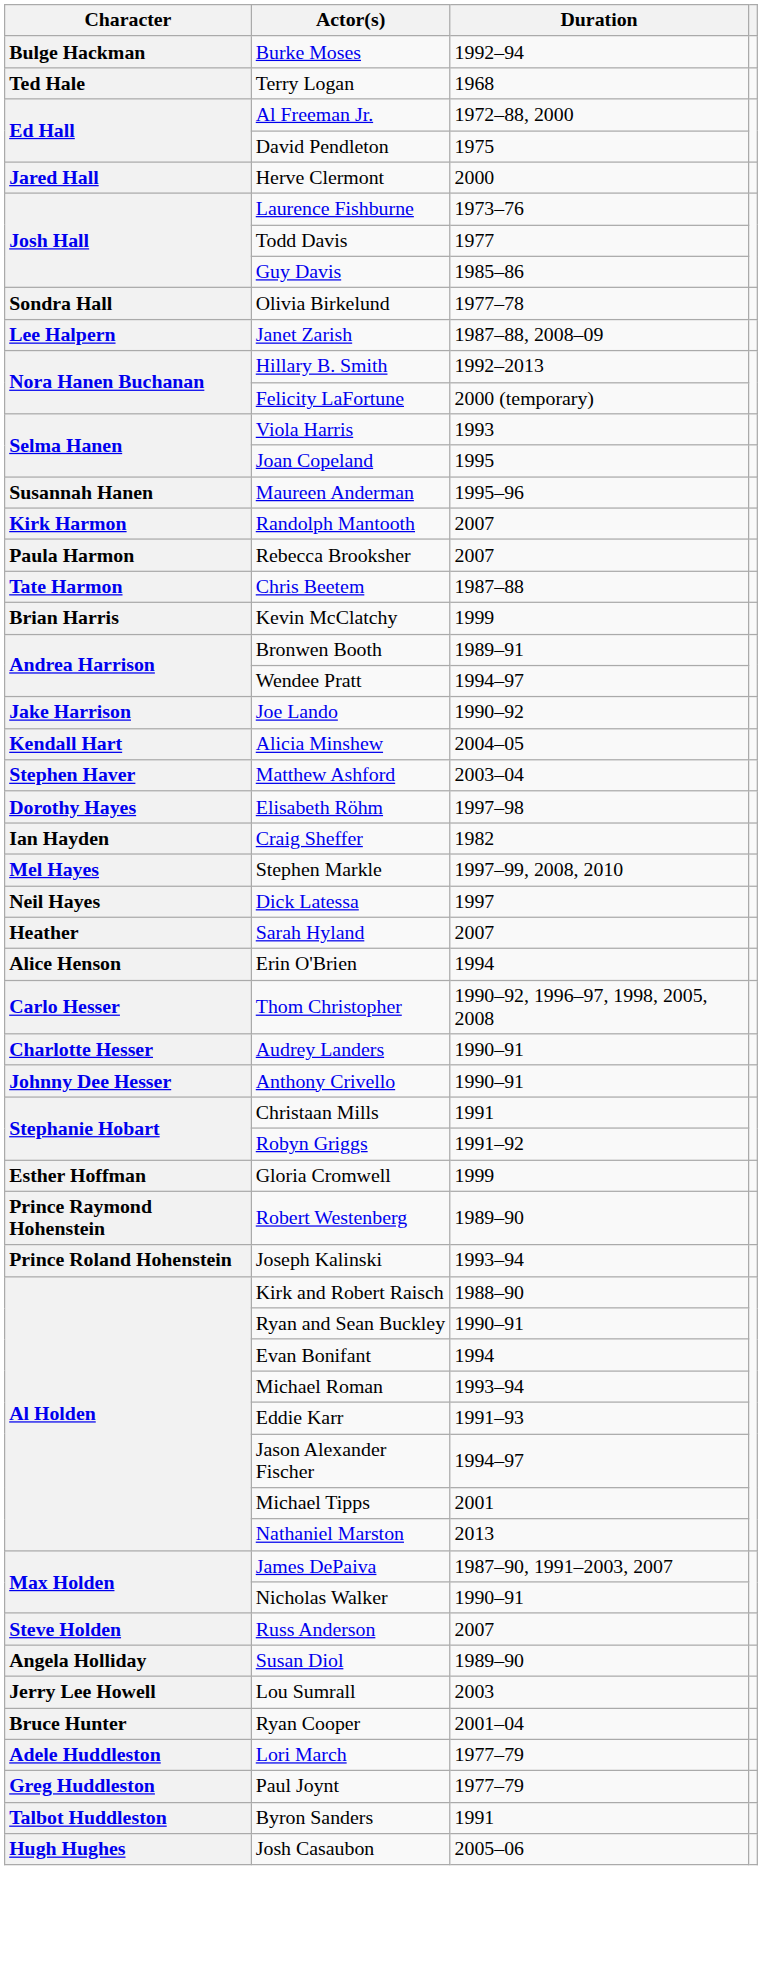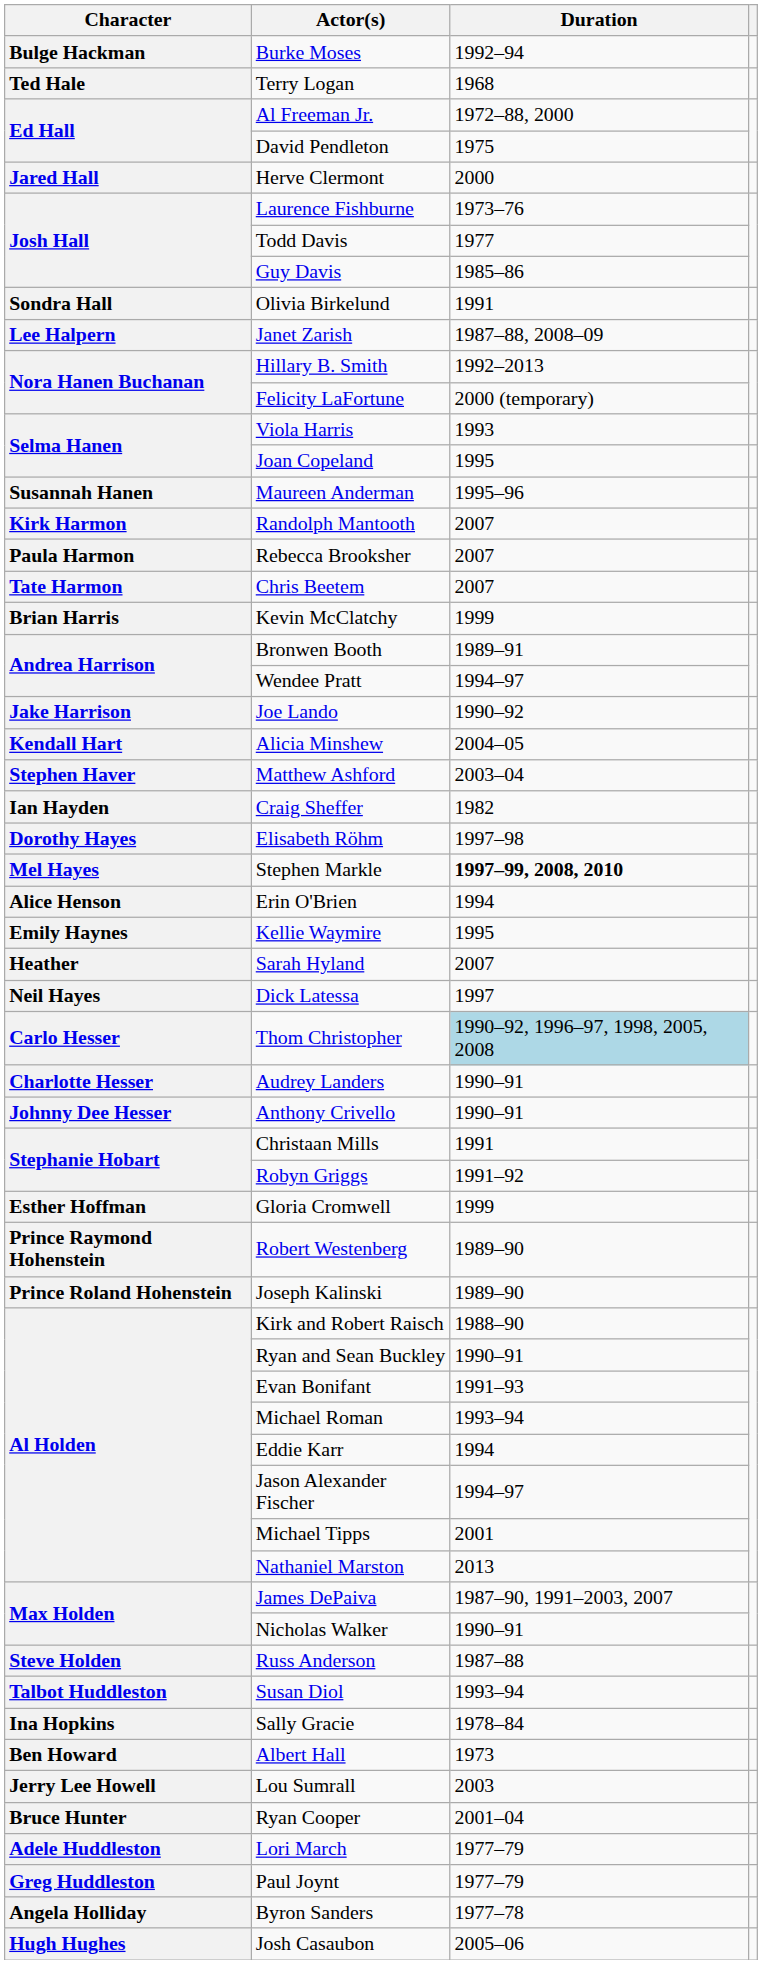 <table class="wikitable unsortable">
 <tr>
 <th scope=col>Character</th>
 <th scope=col>Actor(s)</th>
 <th scope=col>Duration</th>
 <th scope=col></th>
 </tr>
 <tr>
 <th scope=row style=text-align:left>Bulge Hackman</th>
 <td><a href='#'>Burke Moses</a></td>
 <td>1992–94</td>
 <td></td>
 </tr>
 <tr>
 <th scope=row style=text-align:left>Ted Hale</th>
 <td>Terry Logan</td>
 <td>1968</td>
 <td></td>
 </tr>
 <tr>
 <th scope=row style=text-align:left rowspan="2"><a href='#'>Ed Hall</a></th>
 <td><a href='#'>Al Freeman Jr.</a></td>
 <td>1972–88, 2000</td>
 <td rowspan="2"></td>
 </tr>
 <tr>
 <td>David Pendleton</td>
 <td>1975</td>
 </tr>
 <tr>
 <th scope=row style=text-align:left><a href='#'>Jared Hall</a></th>
 <td>Herve Clermont</td>
 <td>2000</td>
 <td></td>
 </tr>
 <tr>
 <th scope=row style=text-align:left rowspan="3"><a href='#'>Josh Hall</a></th>
 <td><a href='#'>Laurence Fishburne</a></td>
 <td>1973–76</td>
 <td rowspan="3"></td>
 </tr>
 <tr>
 <td>Todd Davis</td>
 <td>1977</td>
 </tr>
 <tr>
 <td><a href='#'>Guy Davis</a></td>
 <td>1985–86</td>
 </tr>
 <tr>
 <th scope=row style=text-align:left>Sondra Hall</th>
 <td>Olivia Birkelund</td>
-<td>1977–78</td>
+<td>1991</td>
 <td></td>
 </tr>
 <tr>
 <th scope=row style=text-align:left><a href='#'>Lee Halpern</a></th>
 <td><a href='#'>Janet Zarish</a></td>
 <td>1987–88, 2008–09</td>
 <td></td>
 </tr>
 <tr>
 <th scope=row style=text-align:left rowspan="2"><a href='#'>Nora Hanen Buchanan</a></th>
 <td><a href='#'>Hillary B. Smith</a></td>
 <td>1992–2013</td>
 <td rowspan="2"></td>
 </tr>
 <tr>
 <td><a href='#'>Felicity LaFortune</a></td>
 <td>2000 (temporary)</td>
 </tr>
 <tr>
 <th scope=row style=text-align:left rowspan="2"><a href='#'>Selma Hanen</a></th>
 <td><a href='#'>Viola Harris</a></td>
 <td>1993</td>
 <td></td>
 </tr>
 <tr>
 <td><a href='#'>Joan Copeland</a></td>
 <td>1995</td>
 <td></td>
 </tr>
 <tr>
 <th scope=row style=text-align:left>Susannah Hanen</th>
 <td><a href='#'>Maureen Anderman</a></td>
 <td>1995–96</td>
 <td></td>
 </tr>
 <tr>
 <th scope=row style=text-align:left><a href='#'>Kirk Harmon</a></th>
 <td><a href='#'>Randolph Mantooth</a></td>
 <td>2007</td>
 <td></td>
 </tr>
 <tr>
 <th scope=row style=text-align:left>Paula Harmon</th>
 <td>Rebecca Brooksher</td>
 <td>2007</td>
 <td></td>
 </tr>
 <tr>
 <th scope=row style=text-align:left><a href='#'>Tate Harmon</a></th>
 <td><a href='#'>Chris Beetem</a></td>
-<td>1987–88</td>
+<td>2007</td>
 <td></td>
 </tr>
 <tr>
 <th scope=row style=text-align:left>Brian Harris</th>
 <td>Kevin McClatchy</td>
 <td>1999</td>
 <td></td>
 </tr>
 <tr>
 <th scope=row style=text-align:left rowspan="2"><a href='#'>Andrea Harrison</a></th>
 <td>Bronwen Booth</td>
 <td>1989–91</td>
 <td rowspan="2"></td>
 </tr>
 <tr>
 <td>Wendee Pratt</td>
 <td>1994–97</td>
 </tr>
 <tr>
 <th scope=row style=text-align:left><a href='#'>Jake Harrison</a></th>
 <td><a href='#'>Joe Lando</a></td>
 <td>1990–92</td>
 <td></td>
 </tr>
 <tr>
 <th scope=row style=text-align:left><a href='#'>Kendall Hart</a></th>
 <td><a href='#'>Alicia Minshew</a></td>
 <td>2004–05</td>
 <td></td>
 </tr>
 <tr>
 <th scope=row style=text-align:left><a href='#'>Stephen Haver</a></th>
 <td><a href='#'>Matthew Ashford</a></td>
 <td>2003–04</td>
 <td></td>
 </tr>
 <tr>
+<th scope=row style=text-align:left>Ian Hayden</th>
+<td><a href='#'>Craig Sheffer</a></td>
+<td>1982</td>
+<td></td>
+</tr>
+<tr>
 <th scope=row style=text-align:left><a href='#'>Dorothy Hayes</a></th>
 <td><a href='#'>Elisabeth Röhm</a></td>
 <td>1997–98</td>
 <td></td>
 </tr>
 <tr>
-<th scope=row style=text-align:left>Ian Hayden</th>
-<td><a href='#'>Craig Sheffer</a></td>
-<td>1982</td>
+<th scope=row style=text-align:left><a href='#'>Mel Hayes</a></th>
+<td>Stephen Markle</td>
+<td><strong>1997–99, 2008, 2010</strong></td>
 <td></td>
 </tr>
 <tr>
-<th scope=row style=text-align:left><a href='#'>Mel Hayes</a></th>
-<td>Stephen Markle</td>
-<td>1997–99, 2008, 2010</td>
+<th scope=row style=text-align:left>Alice Henson</th>
+<td>Erin O'Brien</td>
+<td>1994</td>
+<td></td>
+</tr>
+<tr>
+<th scope=row style=text-align:left>Emily Haynes</th>
+<td><a href='#'>Kellie Waymire</a></td>
+<td>1995</td>
+<td></td>
+</tr>
+<tr>
+<th scope=row style=text-align:left>Heather</th>
+<td><a href='#'>Sarah Hyland</a></td>
+<td>2007</td>
 <td></td>
 </tr>
 <tr>
 <th scope=row style=text-align:left>Neil Hayes</th>
 <td><a href='#'>Dick Latessa</a></td>
 <td>1997</td>
 <td></td>
 </tr>
 <tr>
-<th scope=row style=text-align:left>Heather</th>
-<td><a href='#'>Sarah Hyland</a></td>
-<td>2007</td>
-<td></td>
-</tr>
-<tr>
-<th scope=row style=text-align:left>Alice Henson</th>
-<td>Erin O'Brien</td>
-<td>1994</td>
-<td></td>
-</tr>
-<tr>
 <th scope=row style=text-align:left><a href='#'>Carlo Hesser</a></th>
 <td><a href='#'>Thom Christopher</a></td>
-<td>1990–92, 1996–97, 1998, 2005, 2008</td>
+<td style="background: lightblue;">1990–92, 1996–97, 1998, 2005, 2008</td>
 <td></td>
 </tr>
 <tr>
 <th scope=row style=text-align:left><a href='#'>Charlotte Hesser</a></th>
 <td><a href='#'>Audrey Landers</a></td>
 <td>1990–91</td>
 <td></td>
 </tr>
 <tr>
 <th scope=row style=text-align:left><a href='#'>Johnny Dee Hesser</a></th>
 <td><a href='#'>Anthony Crivello</a></td>
 <td>1990–91</td>
 <td></td>
 </tr>
 <tr>
 <th scope=row style=text-align:left rowspan="2"><a href='#'>Stephanie Hobart</a></th>
 <td>Christaan Mills</td>
 <td>1991</td>
 <td rowspan="2"></td>
 </tr>
 <tr>
 <td><a href='#'>Robyn Griggs</a></td>
 <td>1991–92</td>
 </tr>
 <tr>
 <th scope=row style=text-align:left>Esther Hoffman</th>
 <td>Gloria Cromwell</td>
 <td>1999</td>
 <td></td>
 </tr>
 <tr>
 <th scope=row style=text-align:left>Prince Raymond Hohenstein</th>
 <td><a href='#'>Robert Westenberg</a></td>
 <td>1989–90</td>
 <td></td>
 </tr>
 <tr>
 <th scope=row style=text-align:left>Prince Roland Hohenstein</th>
 <td>Joseph Kalinski</td>
-<td>1993–94</td>
+<td>1989–90</td>
 <td></td>
 </tr>
 <tr>
 <th scope=row style=text-align:left rowspan="8"><a href='#'>Al Holden</a></th>
 <td>Kirk and Robert Raisch</td>
 <td>1988–90</td>
 <td rowspan="8"></td>
 </tr>
 <tr>
 <td>Ryan and Sean Buckley</td>
 <td>1990–91</td>
 </tr>
 <tr>
 <td>Evan Bonifant</td>
-<td>1994</td>
+<td>1991–93</td>
 </tr>
 <tr>
 <td>Michael Roman</td>
 <td>1993–94</td>
 </tr>
 <tr>
 <td>Eddie Karr</td>
-<td>1991–93</td>
+<td>1994</td>
 </tr>
 <tr>
 <td>Jason Alexander Fischer</td>
 <td>1994–97</td>
 </tr>
 <tr>
 <td>Michael Tipps</td>
 <td>2001</td>
 </tr>
 <tr>
 <td><a href='#'>Nathaniel Marston</a></td>
 <td>2013</td>
 </tr>
 <tr>
 <th scope=row style=text-align:left rowspan="2"><a href='#'>Max Holden</a></th>
 <td><a href='#'>James DePaiva</a></td>
 <td>1987–90, 1991–2003, 2007</td>
 <td rowspan="2"></td>
 </tr>
 <tr>
 <td>Nicholas Walker</td>
 <td>1990–91</td>
 </tr>
 <tr>
 <th scope=row style=text-align:left><a href='#'>Steve Holden</a></th>
 <td><a href='#'>Russ Anderson</a></td>
-<td>2007</td>
+<td>1987–88</td>
 <td></td>
 </tr>
 <tr>
-<th scope=row style=text-align:left>Angela Holliday</th>
+<th scope=row style=text-align:left><a href='#'>Talbot Huddleston</a></th>
 <td><a href='#'>Susan Diol</a></td>
-<td>1989–90</td>
+<td>1993–94</td>
+<td></td>
+</tr>
+<tr>
+<th scope=row style=text-align:left>Ina Hopkins</th>
+<td>Sally Gracie</td>
+<td>1978–84</td>
+<td></td>
+</tr>
+<tr>
+<th scope=row style=text-align:left>Ben Howard</th>
+<td><a href='#'>Albert Hall</a></td>
+<td>1973</td>
 <td></td>
 </tr>
 <tr>
 <th scope=row style=text-align:left>Jerry Lee Howell</th>
 <td>Lou Sumrall</td>
 <td>2003</td>
 <td></td>
 </tr>
 <tr>
 <th scope=row style=text-align:left>Bruce Hunter</th>
 <td>Ryan Cooper</td>
 <td>2001–04</td>
 <td></td>
 </tr>
 <tr>
 <th scope=row style=text-align:left><a href='#'>Adele Huddleston</a></th>
 <td><a href='#'>Lori March</a></td>
 <td>1977–79</td>
 <td></td>
 </tr>
 <tr>
 <th scope=row style=text-align:left><a href='#'>Greg Huddleston</a></th>
 <td>Paul Joynt</td>
 <td>1977–79</td>
 <td></td>
 </tr>
 <tr>
-<th scope=row style=text-align:left><a href='#'>Talbot Huddleston</a></th>
+<th scope=row style=text-align:left>Angela Holliday</th>
 <td>Byron Sanders</td>
-<td>1991</td>
+<td>1977–78</td>
 <td></td>
 </tr>
 <tr>
 <th scope=row style=text-align:left><a href='#'>Hugh Hughes</a></th>
 <td>Josh Casaubon</td>
 <td>2005–06</td>
 <td></td>
 </tr>
 </table>
